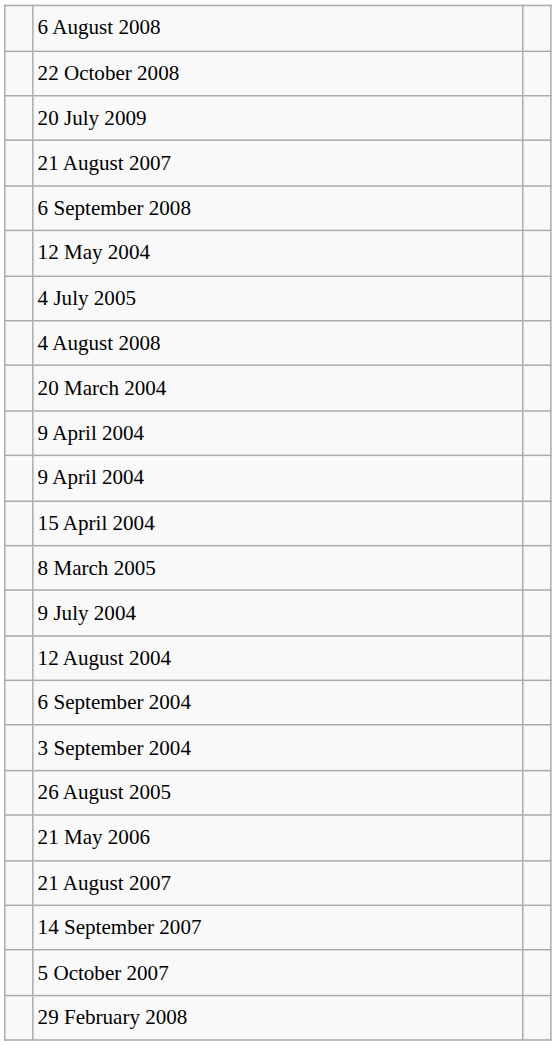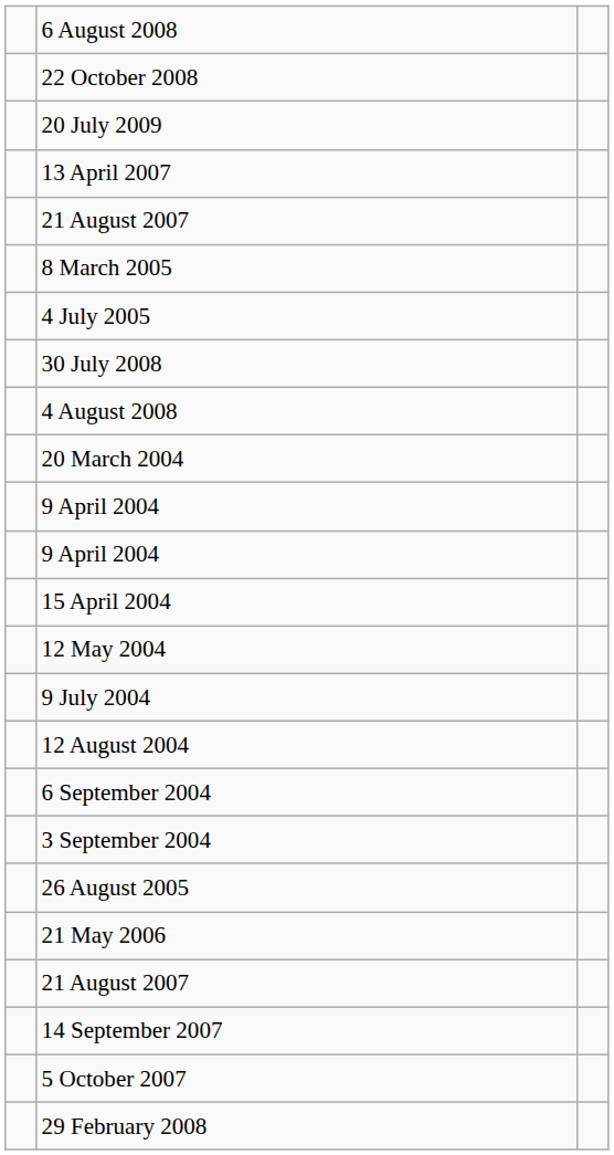 <table class="wikitable" style="font-size: 89%; float: left; width: 26em; margin-right: 1em; height: 700px">
 <tr>
 <td></td>
 <td>6 August 2008</td>
 <td></td>
 </tr>
 <tr>
 <td></td>
 <td>22 October 2008</td>
 <td></td>
 </tr>
 <tr>
 <td></td>
 <td>20 July 2009</td>
 <td></td>
 </tr>
 <tr>
 <td></td>
+<td>13 April 2007</td>
+<td></td>
+</tr>
+<tr>
+<td></td>
 <td>21 August 2007</td>
 <td></td>
 </tr>
 <tr>
 <td></td>
-<td>6 September 2008</td>
-<td></td>
-</tr>
-<tr>
-<td></td>
-<td>12 May 2004</td>
+<td>8 March 2005</td>
 <td></td>
 </tr>
 <tr>
 <td></td>
 <td>4 July 2005</td>
+<td></td>
+</tr>
+<tr>
+<td></td>
+<td>30 July 2008</td>
 <td></td>
 </tr>
 <tr>
 <td></td>
 <td>4 August 2008</td>
 <td></td>
 </tr>
 <tr>
 <td></td>
 <td>20 March 2004</td>
 <td></td>
 </tr>
 <tr>
 <td></td>
 <td>9 April 2004</td>
 <td></td>
 </tr>
 <tr>
 <td></td>
 <td>9 April 2004</td>
 <td></td>
 </tr>
 <tr>
 <td></td>
 <td>15 April 2004</td>
 <td></td>
 </tr>
 <tr>
 <td></td>
-<td>8 March 2005</td>
+<td>12 May 2004</td>
 <td></td>
 </tr>
 <tr>
 <td></td>
 <td>9 July 2004</td>
 <td></td>
 </tr>
 <tr>
 <td></td>
 <td>12 August 2004</td>
 <td></td>
 </tr>
 <tr>
 <td></td>
 <td>6 September 2004</td>
 <td></td>
 </tr>
 <tr>
 <td></td>
 <td>3 September 2004</td>
 <td></td>
 </tr>
 <tr>
 <td></td>
 <td>26 August 2005</td>
 <td></td>
 </tr>
 <tr>
 <td></td>
 <td>21 May 2006</td>
 <td></td>
 </tr>
 <tr>
 <td></td>
 <td>21 August 2007</td>
 <td></td>
 </tr>
 <tr>
 <td></td>
 <td>14 September 2007</td>
 <td></td>
 </tr>
 <tr>
 <td></td>
 <td>5 October 2007</td>
 <td></td>
 </tr>
 <tr>
 <td></td>
 <td>29 February 2008</td>
 <td></td>
 </tr>
 </table>
